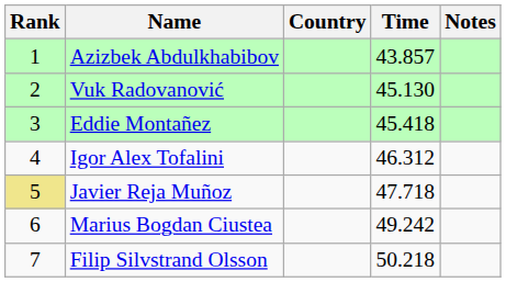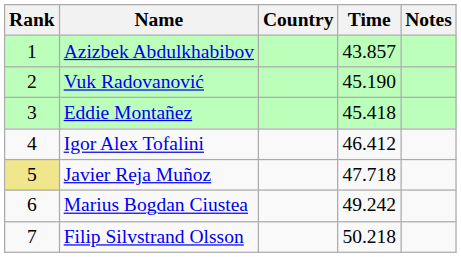 <table class="wikitable" style="text-align:center">
 <tr>
 <th>Rank</th>
 <th>Name</th>
 <th>Country</th>
 <th>Time</th>
 <th>Notes</th>
 </tr>
 <tr bgcolor=bbffbb>
 <td>1</td>
 <td align="left"><a href='#'>Azizbek Abdulkhabibov</a></td>
 <td align="left"></td>
 <td>43.857</td>
 <td></td>
 </tr>
 <tr bgcolor=bbffbb>
 <td>2</td>
 <td align="left"><a href='#'>Vuk Radovanović</a></td>
 <td align="left"></td>
-<td>45.130</td>
+<td>45.190</td>
 <td></td>
 </tr>
 <tr bgcolor=bbffbb>
 <td>3</td>
 <td align="left"><a href='#'>Eddie Montañez</a></td>
 <td align="left"></td>
 <td>45.418</td>
 <td></td>
 </tr>
 <tr>
 <td>4</td>
 <td align="left"><a href='#'>Igor Alex Tofalini</a></td>
 <td align="left"></td>
-<td>46.312</td>
+<td>46.412</td>
 <td></td>
 </tr>
 <tr>
 <td style="background: khaki;">5</td>
 <td align="left"><a href='#'>Javier Reja Muñoz</a></td>
 <td align="left"></td>
 <td>47.718</td>
 <td></td>
 </tr>
 <tr>
 <td>6</td>
 <td align="left"><a href='#'>Marius Bogdan Ciustea</a></td>
 <td align="left"></td>
 <td>49.242</td>
 <td></td>
 </tr>
 <tr>
 <td>7</td>
 <td align="left"><a href='#'>Filip Silvstrand Olsson</a></td>
 <td align="left"></td>
 <td>50.218</td>
 <td></td>
 </tr>
 </table>
